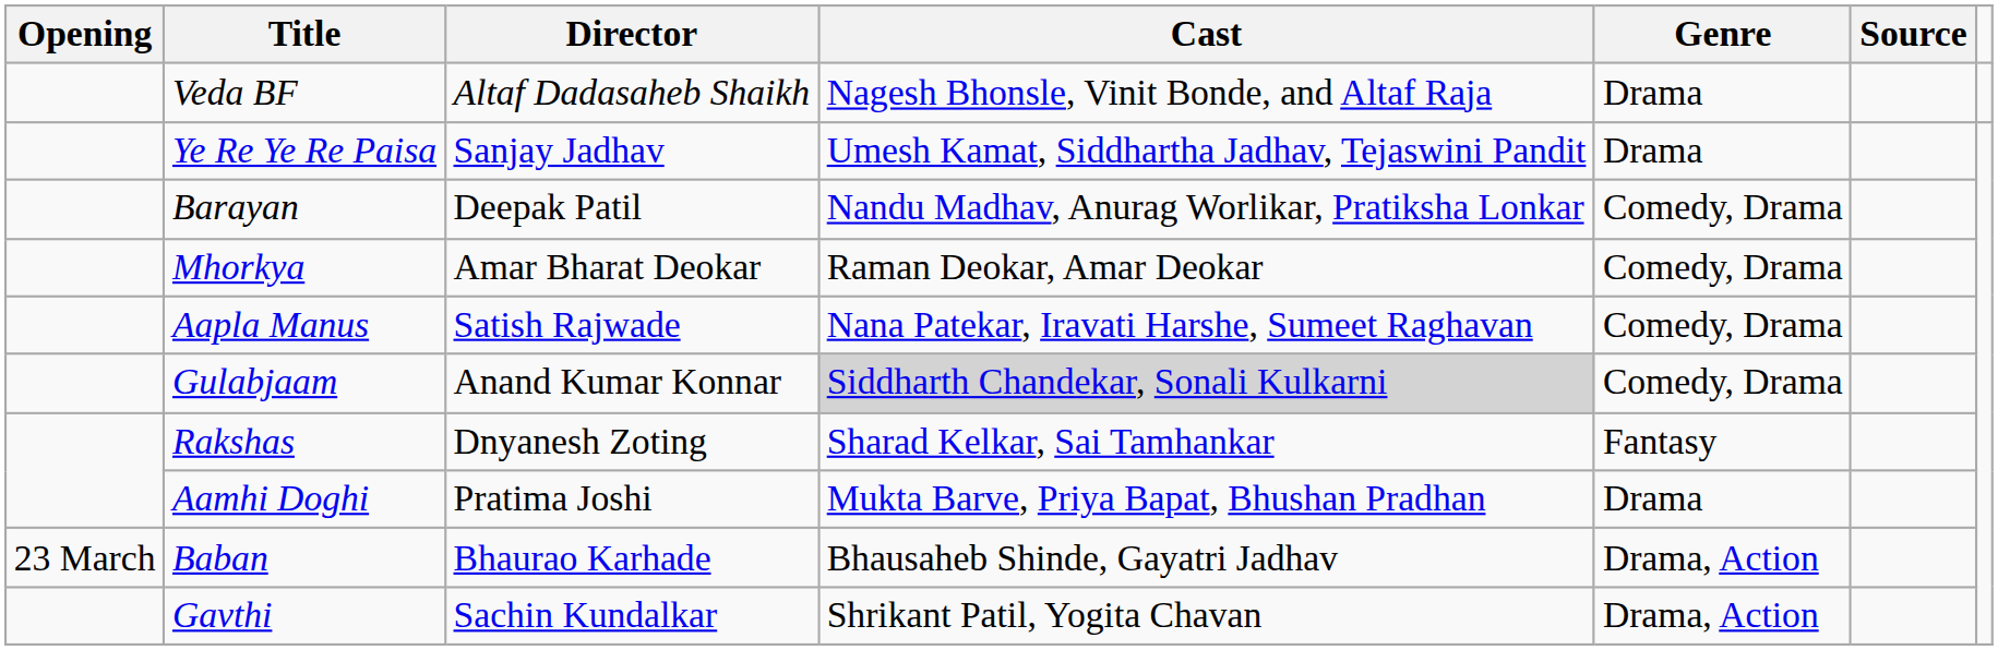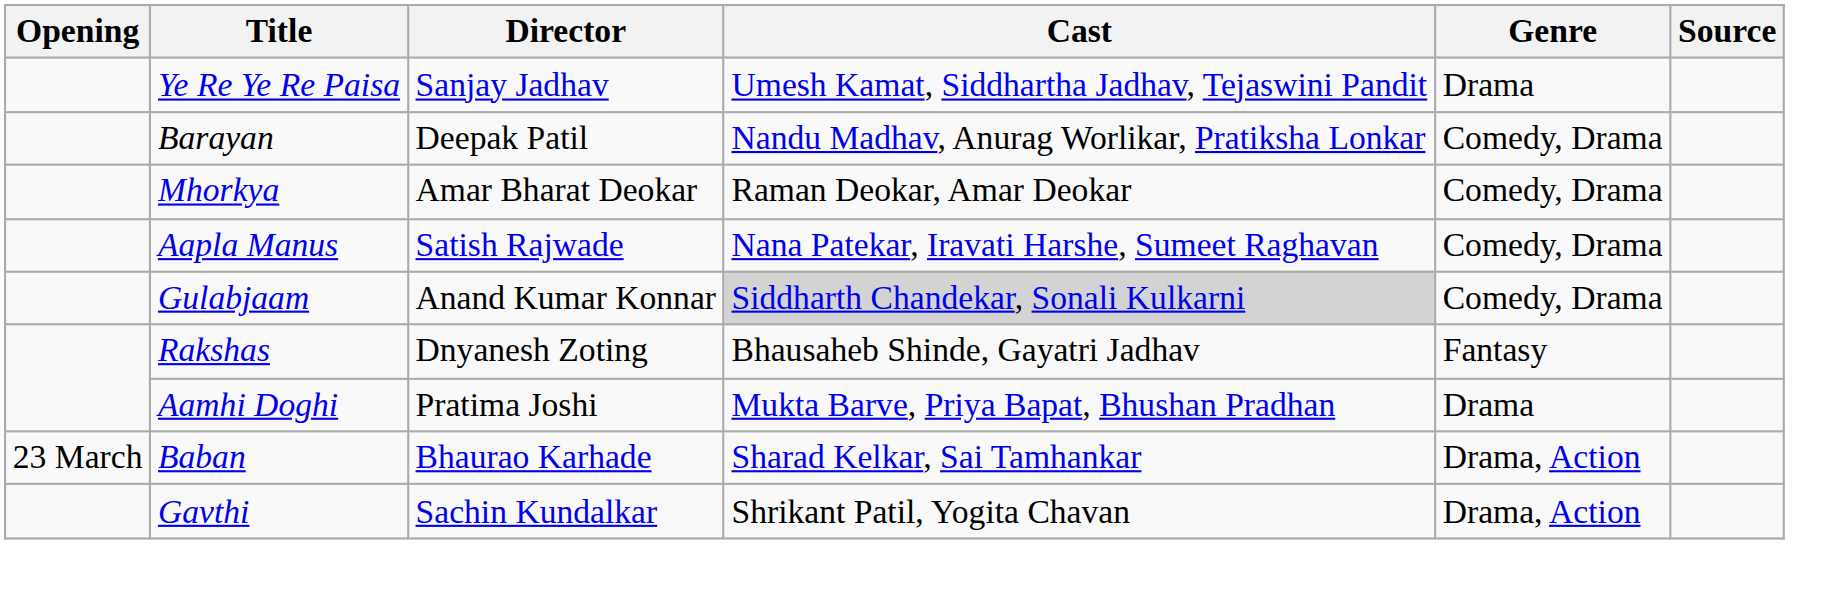 <table class="wikitable sortable">
 <tr>
 <th>Opening</th>
 <th>Title</th>
 <th>Director</th>
 <th>Cast</th>
 <th>Genre</th>
 <th>Source</th>
-</tr>
-<tr>
-<td></td>
-<td><em>Veda BF</em></td>
-<td><em>Altaf Dadasaheb Shaikh </em></td>
-<td><a href='#'>Nagesh Bhonsle</a>, Vinit Bonde, and <a href='#'>Altaf Raja</a></td>
-<td>Drama</td>
-<td></td>
-<td></td>
 </tr>
 <tr>
 <td></td>
 <td><em><a href='#'>Ye Re Ye Re Paisa</a></em></td>
 <td><a href='#'>Sanjay Jadhav</a></td>
 <td><a href='#'>Umesh Kamat</a>, <a href='#'>Siddhartha Jadhav</a>, <a href='#'>Tejaswini Pandit</a></td>
 <td>Drama</td>
 <td></td>
 </tr>
 <tr>
 <td></td>
 <td><em>Barayan</em></td>
 <td>Deepak Patil</td>
 <td><a href='#'>Nandu Madhav</a>, Anurag Worlikar, <a href='#'>Pratiksha Lonkar</a></td>
 <td>Comedy, Drama</td>
 <td></td>
 </tr>
 <tr>
 <td></td>
 <td><em><a href='#'>Mhorkya</a></em></td>
 <td>Amar Bharat Deokar</td>
 <td>Raman Deokar, Amar Deokar</td>
 <td>Comedy, Drama</td>
 <td></td>
 </tr>
 <tr>
 <td></td>
 <td><em><a href='#'>Aapla Manus</a></em></td>
 <td><a href='#'>Satish Rajwade</a></td>
 <td><a href='#'>Nana Patekar</a>, <a href='#'>Iravati Harshe</a>, <a href='#'>Sumeet Raghavan</a></td>
 <td>Comedy, Drama</td>
 <td></td>
 </tr>
 <tr>
 <td></td>
 <td><em><a href='#'>Gulabjaam</a></em></td>
 <td>Anand Kumar Konnar</td>
 <td style="background: lightgrey;"><a href='#'>Siddharth Chandekar</a>, <a href='#'>Sonali Kulkarni</a></td>
 <td>Comedy, Drama</td>
 <td></td>
 </tr>
 <tr>
 <td rowspan="2"></td>
 <td><em><a href='#'>Rakshas</a></em></td>
 <td>Dnyanesh Zoting</td>
-<td><a href='#'>Sharad Kelkar</a>, <a href='#'>Sai Tamhankar</a></td>
+<td>Bhausaheb Shinde, Gayatri Jadhav</td>
 <td>Fantasy</td>
 <td></td>
 </tr>
 <tr>
 <td><em><a href='#'>Aamhi Doghi</a></em></td>
 <td>Pratima Joshi</td>
 <td><a href='#'>Mukta Barve</a>, <a href='#'>Priya Bapat</a>, <a href='#'>Bhushan Pradhan</a></td>
 <td>Drama</td>
 <td></td>
 </tr>
 <tr>
 <td>23 March</td>
 <td><em><a href='#'>Baban</a></em></td>
 <td><a href='#'>Bhaurao Karhade</a></td>
-<td>Bhausaheb Shinde, Gayatri Jadhav</td>
+<td><a href='#'>Sharad Kelkar</a>, <a href='#'>Sai Tamhankar</a></td>
 <td>Drama, <a href='#'>Action</a></td>
 <td></td>
 </tr>
 <tr>
 <td></td>
 <td><em><a href='#'>Gavthi</a></em></td>
 <td><a href='#'>Sachin Kundalkar</a></td>
 <td>Shrikant Patil, Yogita Chavan</td>
 <td>Drama, <a href='#'>Action</a></td>
 <td></td>
 </tr>
 </table>
